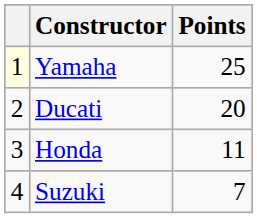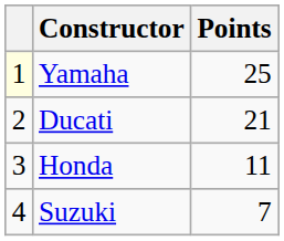 <table class="wikitable" style="font-size: 95%;">
 <tr>
 <th></th>
 <th>Constructor</th>
 <th>Points</th>
 </tr>
 <tr>
 <td align=center style="background: lightyellow;">1</td>
 <td> <a href='#'>Yamaha</a></td>
 <td align=right>25</td>
 </tr>
 <tr>
 <td align=center>2</td>
 <td> <a href='#'>Ducati</a></td>
-<td align=right>20</td>
+<td align=right>21</td>
 </tr>
 <tr>
 <td align=center>3</td>
 <td> <a href='#'>Honda</a></td>
 <td align=right>11</td>
 </tr>
 <tr>
 <td align=center>4</td>
 <td> <a href='#'>Suzuki</a></td>
 <td align=right>7</td>
 </tr>
 </table>
